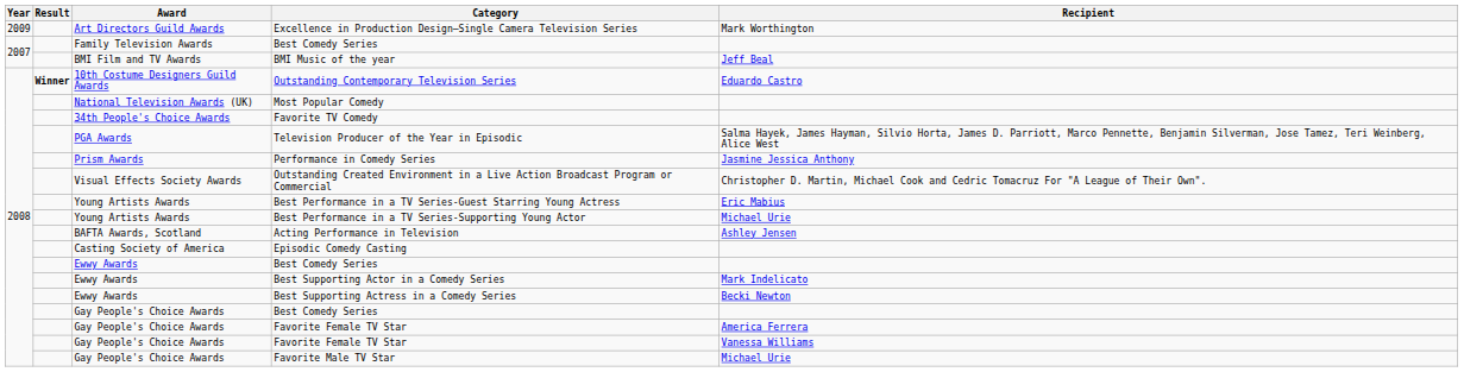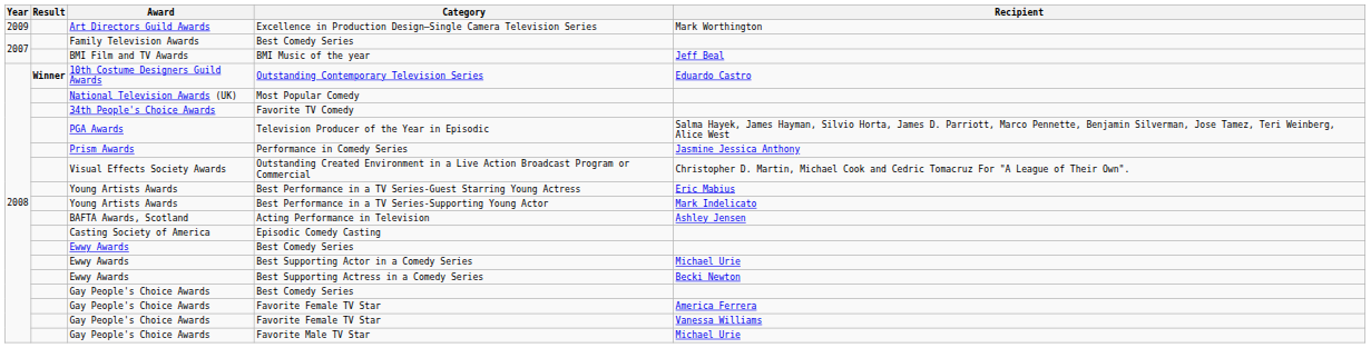 <table class="wikitable">
 <tr>
 <th>Year</th>
 <th>Result</th>
 <th>Award</th>
 <th>Category</th>
 <th>Recipient</th>
 </tr>
 <tr>
 <td>2009</td>
 <td></td>
 <td><a href='#'>Art Directors Guild Awards</a></td>
 <td>Excellence in Production Design—Single Camera Television Series</td>
 <td>Mark Worthington</td>
 </tr>
 <tr>
 <td rowspan="2">2007</td>
 <td></td>
 <td>Family Television Awards</td>
 <td>Best Comedy Series</td>
 <td></td>
 </tr>
 <tr>
 <td></td>
 <td>BMI Film and TV Awards</td>
 <td>BMI Music of the year</td>
 <td><a href='#'>Jeff Beal</a></td>
 </tr>
 <tr>
 <td rowspan="17">2008</td>
 <td><strong>Winner</strong></td>
 <td><a href='#'>10th Costume Designers Guild Awards</a></td>
 <td><a href='#'>Outstanding Contemporary Television Series</a></td>
 <td><a href='#'>Eduardo Castro</a></td>
 </tr>
 <tr>
 <td></td>
 <td><a href='#'>National Television Awards</a> (UK)</td>
 <td>Most Popular Comedy</td>
 <td></td>
 </tr>
 <tr>
 <td></td>
 <td><a href='#'>34th People's Choice Awards</a></td>
 <td>Favorite TV Comedy</td>
 <td></td>
 </tr>
 <tr>
 <td></td>
 <td><a href='#'>PGA Awards</a></td>
 <td>Television Producer of the Year in Episodic</td>
 <td>Salma Hayek, James Hayman, Silvio Horta, James D. Parriott, Marco Pennette, Benjamin Silverman, Jose Tamez, Teri Weinberg, Alice West</td>
 </tr>
 <tr>
 <td></td>
 <td><a href='#'>Prism Awards</a></td>
 <td>Performance in Comedy Series</td>
 <td><a href='#'>Jasmine Jessica Anthony</a></td>
 </tr>
 <tr>
 <td></td>
 <td>Visual Effects Society Awards</td>
 <td>Outstanding Created Environment in a Live Action Broadcast Program or Commercial</td>
 <td>Christopher D. Martin, Michael Cook and Cedric Tomacruz For "A League of Their Own".</td>
 </tr>
 <tr>
 <td></td>
 <td>Young Artists Awards</td>
 <td>Best Performance in a TV Series-Guest Starring Young Actress</td>
 <td><a href='#'>Eric Mabius</a></td>
 </tr>
 <tr>
 <td></td>
 <td>Young Artists Awards</td>
 <td>Best Performance in a TV Series-Supporting Young Actor</td>
-<td><a href='#'>Michael Urie</a></td>
+<td><a href='#'>Mark Indelicato</a></td>
 </tr>
 <tr>
 <td></td>
 <td>BAFTA Awards, Scotland</td>
 <td>Acting Performance in Television</td>
 <td><a href='#'>Ashley Jensen</a></td>
 </tr>
 <tr>
 <td></td>
 <td>Casting Society of America</td>
 <td>Episodic Comedy Casting</td>
 <td></td>
 </tr>
 <tr>
 <td></td>
 <td><a href='#'>Ewwy Awards</a></td>
 <td>Best Comedy Series</td>
 <td></td>
 </tr>
 <tr>
 <td></td>
 <td>Ewwy Awards</td>
 <td>Best Supporting Actor in a Comedy Series</td>
-<td><a href='#'>Mark Indelicato</a></td>
+<td><a href='#'>Michael Urie</a></td>
 </tr>
 <tr>
 <td></td>
 <td>Ewwy Awards</td>
 <td>Best Supporting Actress in a Comedy Series</td>
 <td><a href='#'>Becki Newton</a></td>
 </tr>
 <tr>
 <td></td>
 <td>Gay People's Choice Awards</td>
 <td>Best Comedy Series</td>
 <td></td>
 </tr>
 <tr>
 <td></td>
 <td>Gay People's Choice Awards</td>
 <td>Favorite Female TV Star</td>
 <td><a href='#'>America Ferrera</a></td>
 </tr>
 <tr>
 <td></td>
 <td>Gay People's Choice Awards</td>
 <td>Favorite Female TV Star</td>
 <td><a href='#'>Vanessa Williams</a></td>
 </tr>
 <tr>
 <td></td>
 <td>Gay People's Choice Awards</td>
 <td>Favorite Male TV Star</td>
 <td><a href='#'>Michael Urie</a></td>
 </tr>
 </table>
